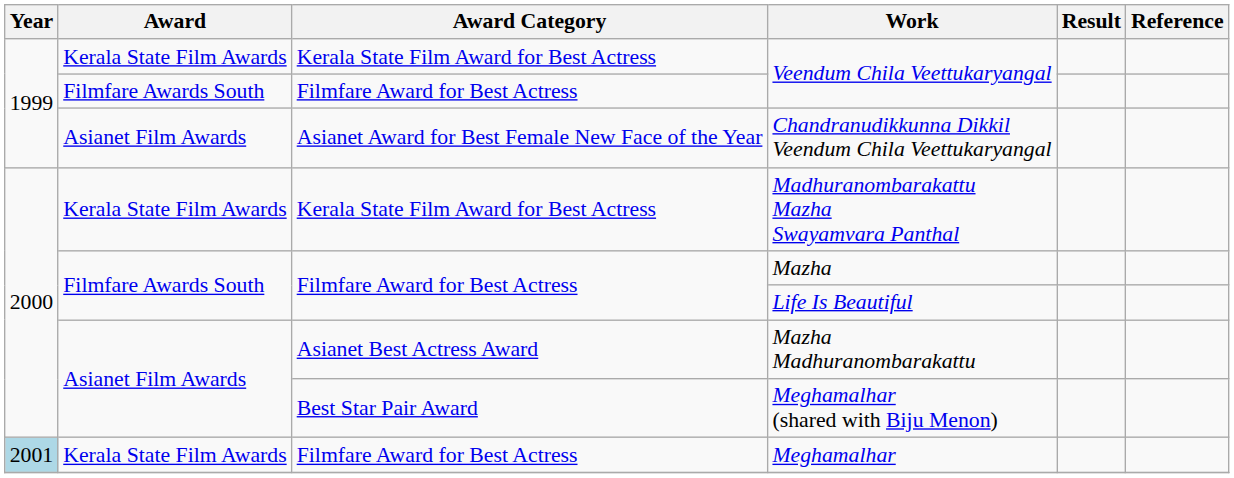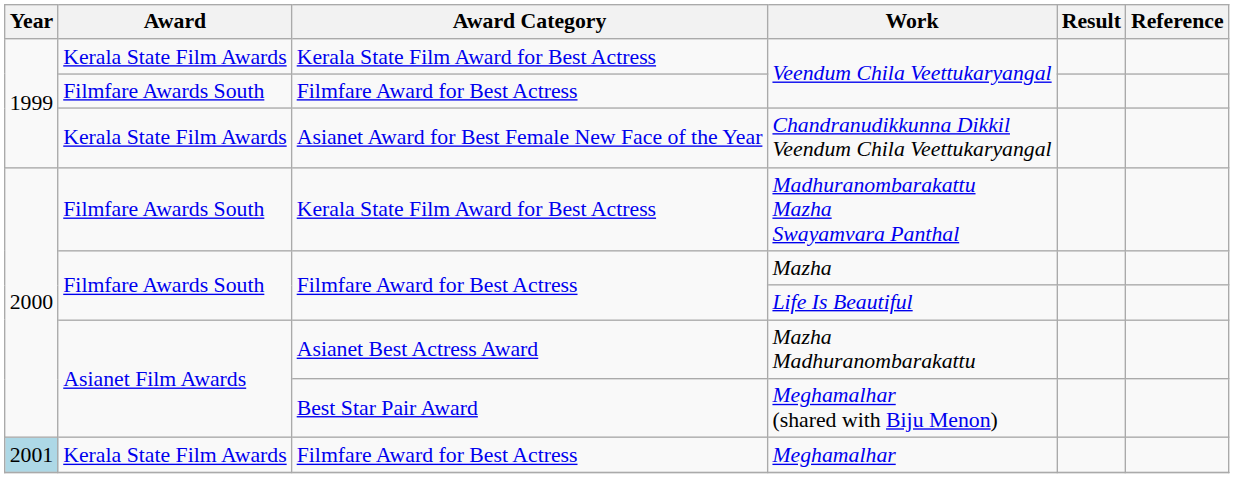 <table class="wikitable">
 <tr>
 <th>Year</th>
 <th>Award</th>
 <th>Award Category</th>
 <th>Work</th>
 <th>Result</th>
 <th>Reference</th>
 </tr>
 <tr>
 <td rowspan="3">1999</td>
 <td><a href='#'>Kerala State Film Awards</a></td>
 <td><a href='#'>Kerala State Film Award for Best Actress</a></td>
 <td rowspan="2"><em><a href='#'>Veendum Chila Veettukaryangal</a></em></td>
 <td></td>
 <td></td>
 </tr>
 <tr>
 <td><a href='#'>Filmfare Awards South</a></td>
 <td><a href='#'>Filmfare Award for Best Actress</a></td>
 <td></td>
 <td></td>
 </tr>
 <tr>
-<td><a href='#'>Asianet Film Awards</a></td>
+<td><a href='#'>Kerala State Film Awards</a></td>
 <td><a href='#'>Asianet Award for Best Female New Face of the Year</a></td>
 <td><em><a href='#'>Chandranudikkunna Dikkil</a></em><br><em>Veendum Chila Veettukaryangal</em></td>
 <td></td>
 <td></td>
 </tr>
 <tr>
 <td rowspan="5">2000</td>
-<td><a href='#'>Kerala State Film Awards</a></td>
+<td><a href='#'>Filmfare Awards South</a></td>
 <td><a href='#'>Kerala State Film Award for Best Actress</a></td>
 <td><em><a href='#'>Madhuranombarakattu</a></em><br><em><a href='#'>Mazha</a></em><br> <em><a href='#'>Swayamvara Panthal</a></em></td>
 <td></td>
 <td></td>
 </tr>
 <tr>
 <td rowspan="2"><a href='#'>Filmfare Awards South</a></td>
 <td rowspan="2"><a href='#'>Filmfare Award for Best Actress</a></td>
 <td><em>Mazha</em></td>
 <td></td>
 <td></td>
 </tr>
 <tr>
 <td><em><a href='#'>Life Is Beautiful</a></em></td>
 <td></td>
 <td></td>
 </tr>
 <tr>
 <td rowspan="2"><a href='#'>Asianet Film Awards</a></td>
 <td><a href='#'>Asianet Best Actress Award</a></td>
 <td><em>Mazha</em><br><em>Madhuranombarakattu</em><br></td>
 <td></td>
 <td></td>
 </tr>
 <tr>
 <td><a href='#'>Best Star Pair Award</a></td>
 <td><em><a href='#'>Meghamalhar</a></em><br>(shared with <a href='#'>Biju Menon</a>)</td>
 <td></td>
 <td></td>
 </tr>
 <tr>
 <td style="background: lightblue;">2001</td>
 <td><a href='#'>Kerala State Film Awards</a></td>
 <td><a href='#'>Filmfare Award for Best Actress</a></td>
 <td><em><a href='#'>Meghamalhar</a></em></td>
 <td></td>
 <td></td>
 </tr>
 <tr>
 </tr>
 </table>
